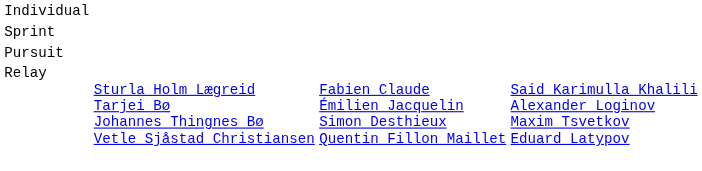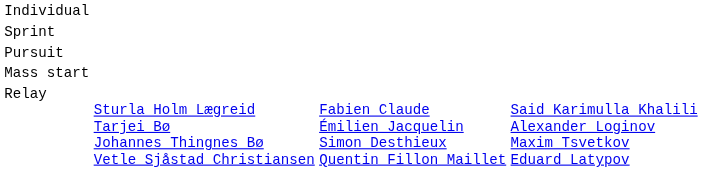 <table>
 <tr valign="top">
 <td>Individual<br></td>
 <td></td>
 <td></td>
 <td></td>
 </tr>
 <tr valign="top">
 <td>Sprint<br></td>
 <td></td>
 <td></td>
 <td></td>
 </tr>
 <tr valign="top">
 <td>Pursuit<br></td>
 <td></td>
 <td></td>
 <td></td>
 </tr>
 <tr valign="top">
+<td>Mass start<br></td>
+<td></td>
+<td></td>
+<td></td>
+</tr>
+<tr valign="top">
 <td>Relay<br></td>
 <td><br><a href='#'>Sturla Holm Lægreid</a><br><a href='#'>Tarjei Bø</a><br><a href='#'>Johannes Thingnes Bø</a><br><a href='#'>Vetle Sjåstad Christiansen</a></td>
 <td><br><a href='#'>Fabien Claude</a><br><a href='#'>Émilien Jacquelin</a><br><a href='#'>Simon Desthieux</a><br><a href='#'>Quentin Fillon Maillet</a></td>
 <td><br><a href='#'>Said Karimulla Khalili</a><br><a href='#'>Alexander Loginov</a><br><a href='#'>Maxim Tsvetkov</a><br><a href='#'>Eduard Latypov</a></td>
 </tr>
 </table>
